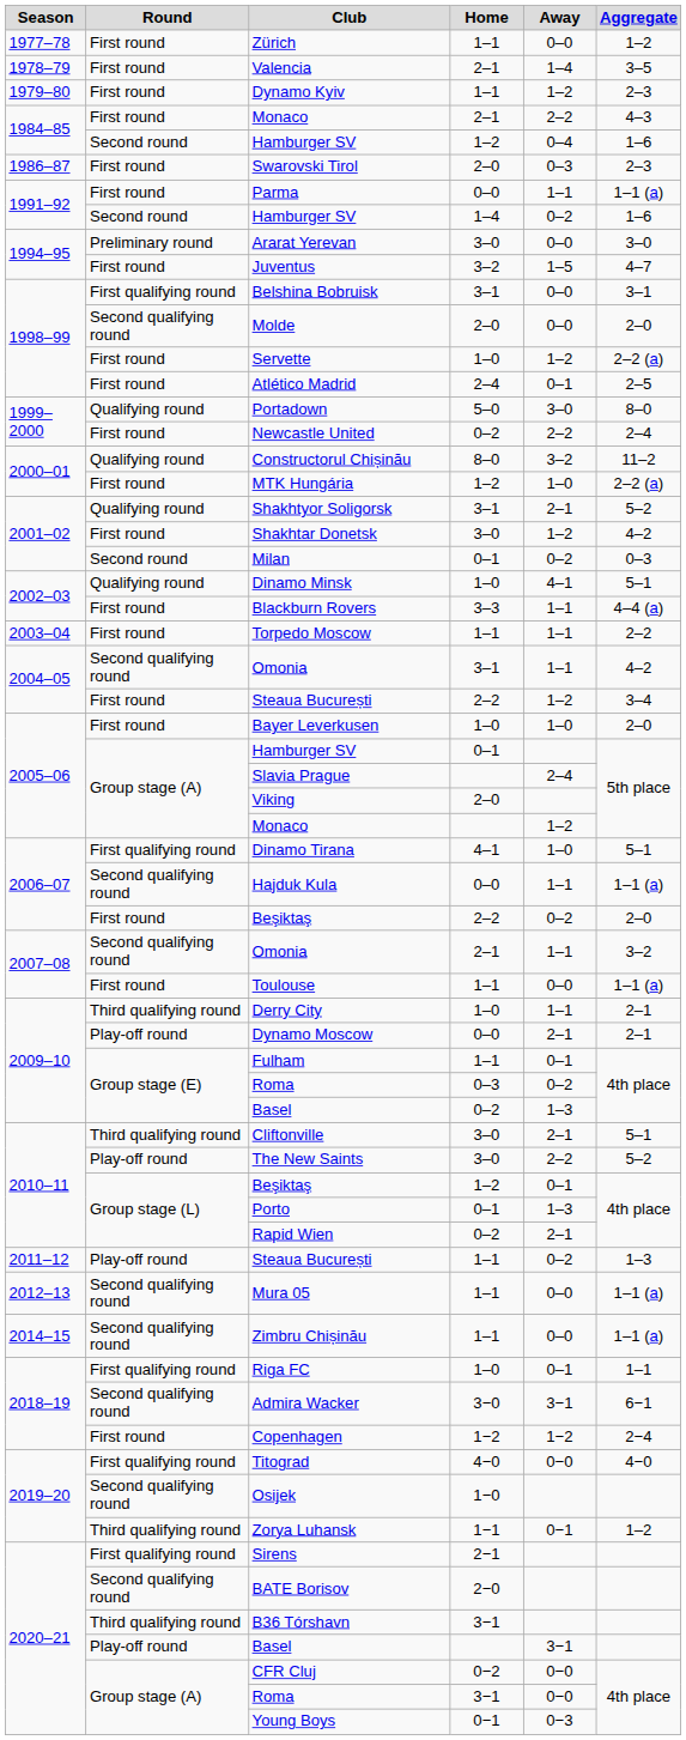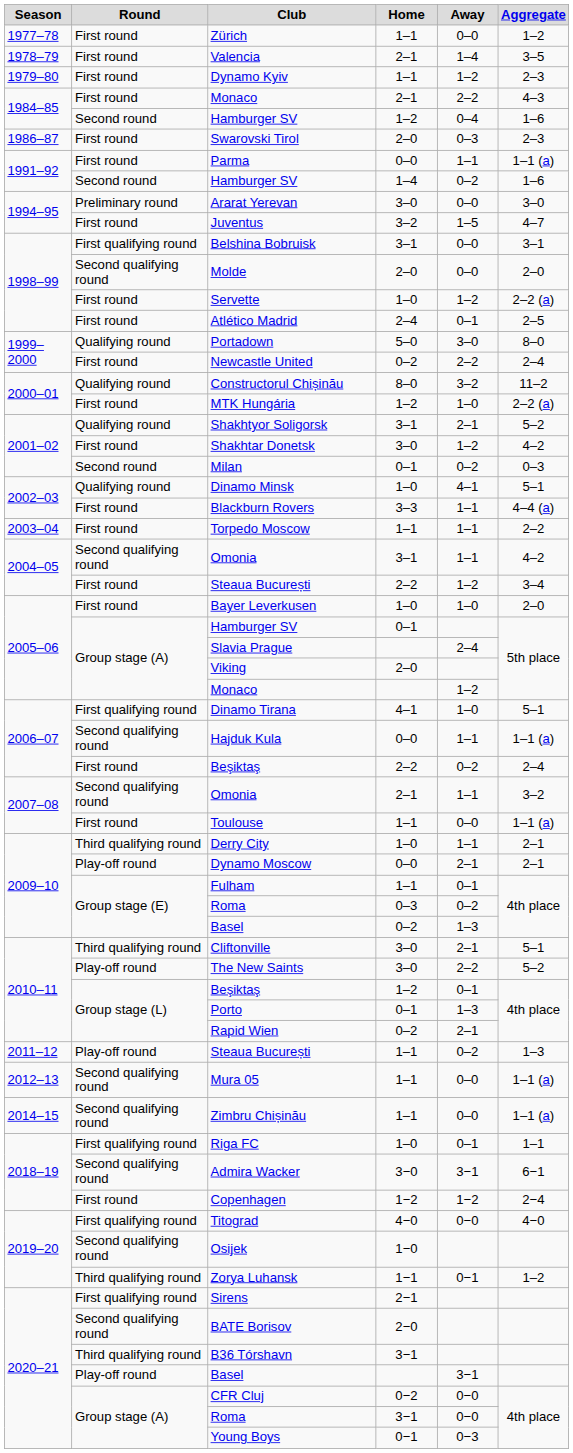 <table class="wikitable" style="text-align:center">
 <tr>
 <th width="75" style="background:#DCDCDC">Season</th>
 <th width="158" style="background:#DCDCDC">Round</th>
 <th width="198" style="background:#DCDCDC">Club</th>
 <th width="67" style="background:#DCDCDC">Home</th>
 <th width="67" style="background:#DCDCDC">Away</th>
 <th width="67" style="background:#DCDCDC"><a href='#'>Aggregate</a></th>
 </tr>
 <tr>
 <td align=left><a href='#'>1977–78</a></td>
 <td align=left>First round</td>
 <td align=left> <a href='#'>Zürich</a></td>
 <td>1–1 </td>
 <td>0–0</td>
 <td>1–2</td>
 </tr>
 <tr>
 <td align=left><a href='#'>1978–79</a></td>
 <td align=left>First round</td>
 <td align=left> <a href='#'>Valencia</a></td>
 <td>2–1</td>
 <td>1–4</td>
 <td>3–5</td>
 </tr>
 <tr>
 <td align=left><a href='#'>1979–80</a></td>
 <td align=left>First round</td>
 <td align=left> <a href='#'>Dynamo Kyiv</a></td>
 <td>1–1</td>
 <td>1–2</td>
 <td>2–3</td>
 </tr>
 <tr>
 <td rowspan=2 align=left><a href='#'>1984–85</a></td>
 <td align=left>First round</td>
 <td align=left> <a href='#'>Monaco</a></td>
 <td>2–1</td>
 <td>2–2</td>
 <td>4–3</td>
 </tr>
 <tr>
 <td align=left>Second round</td>
 <td align=left> <a href='#'>Hamburger SV</a></td>
 <td>1–2</td>
 <td>0–4</td>
 <td>1–6</td>
 </tr>
 <tr>
 <td align=left><a href='#'>1986–87</a></td>
 <td align=left>First round</td>
 <td align=left> <a href='#'>Swarovski Tirol</a></td>
 <td>2–0</td>
 <td>0–3</td>
 <td>2–3</td>
 </tr>
 <tr>
 <td rowspan=2 align=left><a href='#'>1991–92</a></td>
 <td align=left>First round</td>
 <td align=left> <a href='#'>Parma</a></td>
 <td>0–0</td>
 <td>1–1</td>
 <td>1–1 (<a href='#'>a</a>)</td>
 </tr>
 <tr>
 <td align=left>Second round</td>
 <td align=left> <a href='#'>Hamburger SV</a></td>
 <td>1–4</td>
 <td>0–2</td>
 <td>1–6</td>
 </tr>
 <tr>
 <td rowspan=2 align=left><a href='#'>1994–95</a></td>
 <td align=left>Preliminary round</td>
 <td align=left> <a href='#'>Ararat Yerevan</a></td>
 <td>3–0</td>
 <td>0–0</td>
 <td>3–0</td>
 </tr>
 <tr>
 <td align=left>First round</td>
 <td align=left> <a href='#'>Juventus</a></td>
 <td>3–2</td>
 <td>1–5</td>
 <td>4–7</td>
 </tr>
 <tr>
 <td rowspan=4 align=left><a href='#'>1998–99</a></td>
 <td align=left>First qualifying round</td>
 <td align=left> <a href='#'>Belshina Bobruisk</a></td>
 <td>3–1</td>
 <td>0–0</td>
 <td>3–1</td>
 </tr>
 <tr>
 <td align=left>Second qualifying round</td>
 <td align=left> <a href='#'>Molde</a></td>
 <td>2–0</td>
 <td>0–0</td>
 <td>2–0</td>
 </tr>
 <tr>
 <td align=left>First round</td>
 <td align=left> <a href='#'>Servette</a></td>
 <td>1–0</td>
 <td>1–2</td>
 <td>2–2 (<a href='#'>a</a>)</td>
 </tr>
 <tr>
 <td align=left>First round</td>
 <td align=left> <a href='#'>Atlético Madrid</a></td>
 <td>2–4</td>
 <td>0–1</td>
 <td>2–5</td>
 </tr>
 <tr>
 <td rowspan=2 align=left><a href='#'>1999–2000</a></td>
 <td align=left>Qualifying round</td>
 <td align=left> <a href='#'>Portadown</a></td>
 <td>5–0</td>
 <td>3–0</td>
 <td>8–0</td>
 </tr>
 <tr>
 <td align=left>First round</td>
 <td align=left> <a href='#'>Newcastle United</a></td>
 <td>0–2</td>
 <td>2–2</td>
 <td>2–4</td>
 </tr>
 <tr>
 <td rowspan=2 align=left><a href='#'>2000–01</a></td>
 <td align=left>Qualifying round</td>
 <td align=left> <a href='#'>Constructorul Chișinău</a></td>
 <td>8–0</td>
 <td>3–2</td>
 <td>11–2</td>
 </tr>
 <tr>
 <td align=left>First round</td>
 <td align=left> <a href='#'>MTK Hungária</a></td>
 <td>1–2</td>
 <td>1–0</td>
 <td>2–2 (<a href='#'>a</a>)</td>
 </tr>
 <tr>
 <td rowspan=3 align=left><a href='#'>2001–02</a></td>
 <td align=left>Qualifying round</td>
 <td align=left> <a href='#'>Shakhtyor Soligorsk</a></td>
 <td>3–1</td>
 <td>2–1</td>
 <td>5–2</td>
 </tr>
 <tr>
 <td align=left>First round</td>
 <td align=left> <a href='#'>Shakhtar Donetsk</a></td>
 <td>3–0</td>
 <td>1–2</td>
 <td>4–2</td>
 </tr>
 <tr>
 <td align=left>Second round</td>
 <td align=left> <a href='#'>Milan</a></td>
 <td>0–1</td>
 <td>0–2</td>
 <td>0–3</td>
 </tr>
 <tr>
 <td rowspan=2 align=left><a href='#'>2002–03</a></td>
 <td align=left>Qualifying round</td>
 <td align=left> <a href='#'>Dinamo Minsk</a></td>
 <td>1–0</td>
 <td>4–1</td>
 <td>5–1</td>
 </tr>
 <tr>
 <td align=left>First round</td>
 <td align=left> <a href='#'>Blackburn Rovers</a></td>
 <td>3–3</td>
 <td>1–1</td>
 <td>4–4 (<a href='#'>a</a>)</td>
 </tr>
 <tr>
 <td align=left><a href='#'>2003–04</a></td>
 <td align=left>First round</td>
 <td align=left> <a href='#'>Torpedo Moscow</a></td>
 <td>1–1</td>
 <td>1–1 </td>
 <td>2–2 </td>
 </tr>
 <tr>
 <td rowspan=2 align=left><a href='#'>2004–05</a></td>
 <td align=left>Second qualifying round</td>
 <td align=left> <a href='#'>Omonia</a></td>
 <td>3–1 </td>
 <td>1–1</td>
 <td>4–2</td>
 </tr>
 <tr>
 <td align=left>First round</td>
 <td align=left> <a href='#'>Steaua București</a></td>
 <td>2–2</td>
 <td>1–2</td>
 <td>3–4</td>
 </tr>
 <tr>
 <td rowspan=5 align=left><a href='#'>2005–06</a></td>
 <td align=left>First round</td>
 <td align=left> <a href='#'>Bayer Leverkusen</a></td>
 <td>1–0</td>
 <td>1–0</td>
 <td>2–0</td>
 </tr>
 <tr>
 <td rowspan=4 align=left>Group stage (A)</td>
 <td align=left> <a href='#'>Hamburger SV</a></td>
 <td>0–1</td>
 <td></td>
 <td rowspan="4">5th place</td>
 </tr>
 <tr>
 <td align=left> <a href='#'>Slavia Prague</a></td>
 <td></td>
 <td>2–4</td>
 </tr>
 <tr>
 <td align=left> <a href='#'>Viking</a></td>
 <td>2–0</td>
 <td></td>
 </tr>
 <tr>
 <td align=left> <a href='#'>Monaco</a></td>
 <td></td>
 <td>1–2</td>
 </tr>
 <tr>
 <td rowspan=3 align=left><a href='#'>2006–07</a></td>
 <td align=left>First qualifying round</td>
 <td align=left> <a href='#'>Dinamo Tirana</a></td>
 <td>4–1</td>
 <td>1–0</td>
 <td>5–1</td>
 </tr>
 <tr>
 <td align=left>Second qualifying round</td>
 <td align=left> <a href='#'>Hajduk Kula</a></td>
 <td>0–0</td>
 <td>1–1</td>
 <td>1–1 (<a href='#'>a</a>)</td>
 </tr>
 <tr>
 <td align=left>First round</td>
 <td align=left> <a href='#'>Beşiktaş</a></td>
 <td>2–2 </td>
 <td>0–2</td>
-<td>2–0</td>
+<td>2–4</td>
 </tr>
 <tr>
 <td rowspan=2 align=left><a href='#'>2007–08</a></td>
 <td align=left>Second qualifying round</td>
 <td align=left> <a href='#'>Omonia</a></td>
 <td>2–1</td>
 <td>1–1</td>
 <td>3–2</td>
 </tr>
 <tr>
 <td align=left>First round</td>
 <td align=left> <a href='#'>Toulouse</a></td>
 <td>1–1</td>
 <td>0–0</td>
 <td>1–1 (<a href='#'>a</a>)</td>
 </tr>
 <tr>
 <td rowspan=5 align=left><a href='#'>2009–10</a></td>
 <td align=left>Third qualifying round</td>
 <td align=left> <a href='#'>Derry City</a></td>
 <td>1–0</td>
 <td>1–1</td>
 <td>2–1</td>
 </tr>
 <tr>
 <td align=left>Play-off round</td>
 <td align=left> <a href='#'>Dynamo Moscow</a></td>
 <td>0–0</td>
 <td>2–1</td>
 <td>2–1</td>
 </tr>
 <tr>
 <td rowspan=3 align=left>Group stage (E)</td>
 <td align=left> <a href='#'>Fulham</a></td>
 <td>1–1</td>
 <td>0–1</td>
 <td rowspan="3">4th place</td>
 </tr>
 <tr>
 <td align=left> <a href='#'>Roma</a></td>
 <td>0–3</td>
 <td>0–2</td>
 </tr>
 <tr>
 <td align=left> <a href='#'>Basel</a></td>
 <td>0–2</td>
 <td>1–3</td>
 </tr>
 <tr>
 <td rowspan=5 align=left><a href='#'>2010–11</a></td>
 <td align=left>Third qualifying round</td>
 <td align=left> <a href='#'>Cliftonville</a></td>
 <td>3–0</td>
 <td>2–1</td>
 <td>5–1</td>
 </tr>
 <tr>
 <td align=left>Play-off round</td>
 <td align=left> <a href='#'>The New Saints</a></td>
 <td>3–0</td>
 <td>2–2</td>
 <td>5–2</td>
 </tr>
 <tr>
 <td rowspan=3 align=left>Group stage (L)</td>
 <td align=left> <a href='#'>Beşiktaş</a></td>
 <td>1–2</td>
 <td>0–1</td>
 <td rowspan="3">4th place</td>
 </tr>
 <tr>
 <td align=left> <a href='#'>Porto</a></td>
 <td>0–1</td>
 <td>1–3</td>
 </tr>
 <tr>
 <td align=left> <a href='#'>Rapid Wien</a></td>
 <td>0–2</td>
 <td>2–1</td>
 </tr>
 <tr>
 <td align=left><a href='#'>2011–12</a></td>
 <td align=left>Play-off round</td>
 <td align=left> <a href='#'>Steaua București</a></td>
 <td>1–1</td>
 <td>0–2</td>
 <td>1–3</td>
 </tr>
 <tr>
 <td align=left><a href='#'>2012–13</a></td>
 <td align=left>Second qualifying round</td>
 <td align=left> <a href='#'>Mura 05</a></td>
 <td>1–1</td>
 <td>0–0</td>
 <td>1–1 (<a href='#'>a</a>)</td>
 </tr>
 <tr>
 <td align=left><a href='#'>2014–15</a></td>
 <td align=left>Second qualifying round</td>
 <td align=left> <a href='#'>Zimbru Chișinău</a></td>
 <td>1–1</td>
 <td>0–0</td>
 <td>1–1 (<a href='#'>a</a>)</td>
 </tr>
 <tr>
 <td rowspan=3 align=left><a href='#'>2018–19</a></td>
 <td align=left>First qualifying round</td>
 <td align=left> <a href='#'>Riga FC</a></td>
 <td>1–0</td>
 <td>0–1 </td>
 <td>1–1 </td>
 </tr>
 <tr>
 <td align=left>Second qualifying round</td>
 <td align=left> <a href='#'>Admira Wacker</a></td>
 <td>3−0</td>
 <td>3−1</td>
 <td>6−1</td>
 </tr>
 <tr>
 <td align=left>First round</td>
 <td align=left> <a href='#'>Copenhagen</a></td>
 <td>1−2</td>
 <td>1−2</td>
 <td>2−4</td>
 </tr>
 <tr>
 <td rowspan=3 align=left><a href='#'>2019–20</a></td>
 <td align=left>First qualifying round</td>
 <td align=left> <a href='#'>Titograd</a></td>
 <td>4−0</td>
 <td>0−0</td>
 <td>4−0</td>
 </tr>
 <tr>
 <td align=left>Second qualifying round</td>
 <td align=left> <a href='#'>Osijek</a></td>
 <td>1−0</td>
 <td></td>
 <td></td>
 </tr>
 <tr>
 <td align=left>Third qualifying round</td>
 <td align=left> <a href='#'>Zorya Luhansk</a></td>
 <td>1−1</td>
 <td>0−1</td>
 <td>1–2</td>
 </tr>
 <tr>
 <td rowspan=7 align=left><a href='#'>2020–21</a></td>
 <td align=left>First qualifying round</td>
 <td align=left> <a href='#'>Sirens</a></td>
 <td>2−1</td>
 <td></td>
 <td></td>
 </tr>
 <tr>
 <td align=left>Second qualifying round</td>
 <td align=left> <a href='#'>BATE Borisov</a></td>
 <td>2−0</td>
 <td></td>
 <td></td>
 </tr>
 <tr>
 <td align=left>Third qualifying round</td>
 <td align=left> <a href='#'>B36 Tórshavn</a></td>
 <td>3−1</td>
 <td></td>
 <td></td>
 </tr>
 <tr>
 <td align=left>Play-off round</td>
 <td align=left> <a href='#'>Basel</a></td>
 <td></td>
 <td>3−1</td>
 <td></td>
 </tr>
 <tr>
 <td rowspan=3 align=left>Group stage (A)</td>
 <td align=left> <a href='#'>CFR Cluj</a></td>
 <td>0−2</td>
 <td>0−0</td>
 <td rowspan="3">4th place</td>
 </tr>
 <tr>
 <td align=left> <a href='#'>Roma</a></td>
 <td>3−1</td>
 <td>0−0</td>
 </tr>
 <tr>
 <td align=left> <a href='#'>Young Boys</a></td>
 <td>0−1</td>
 <td>0−3</td>
 </tr>
 </table>
